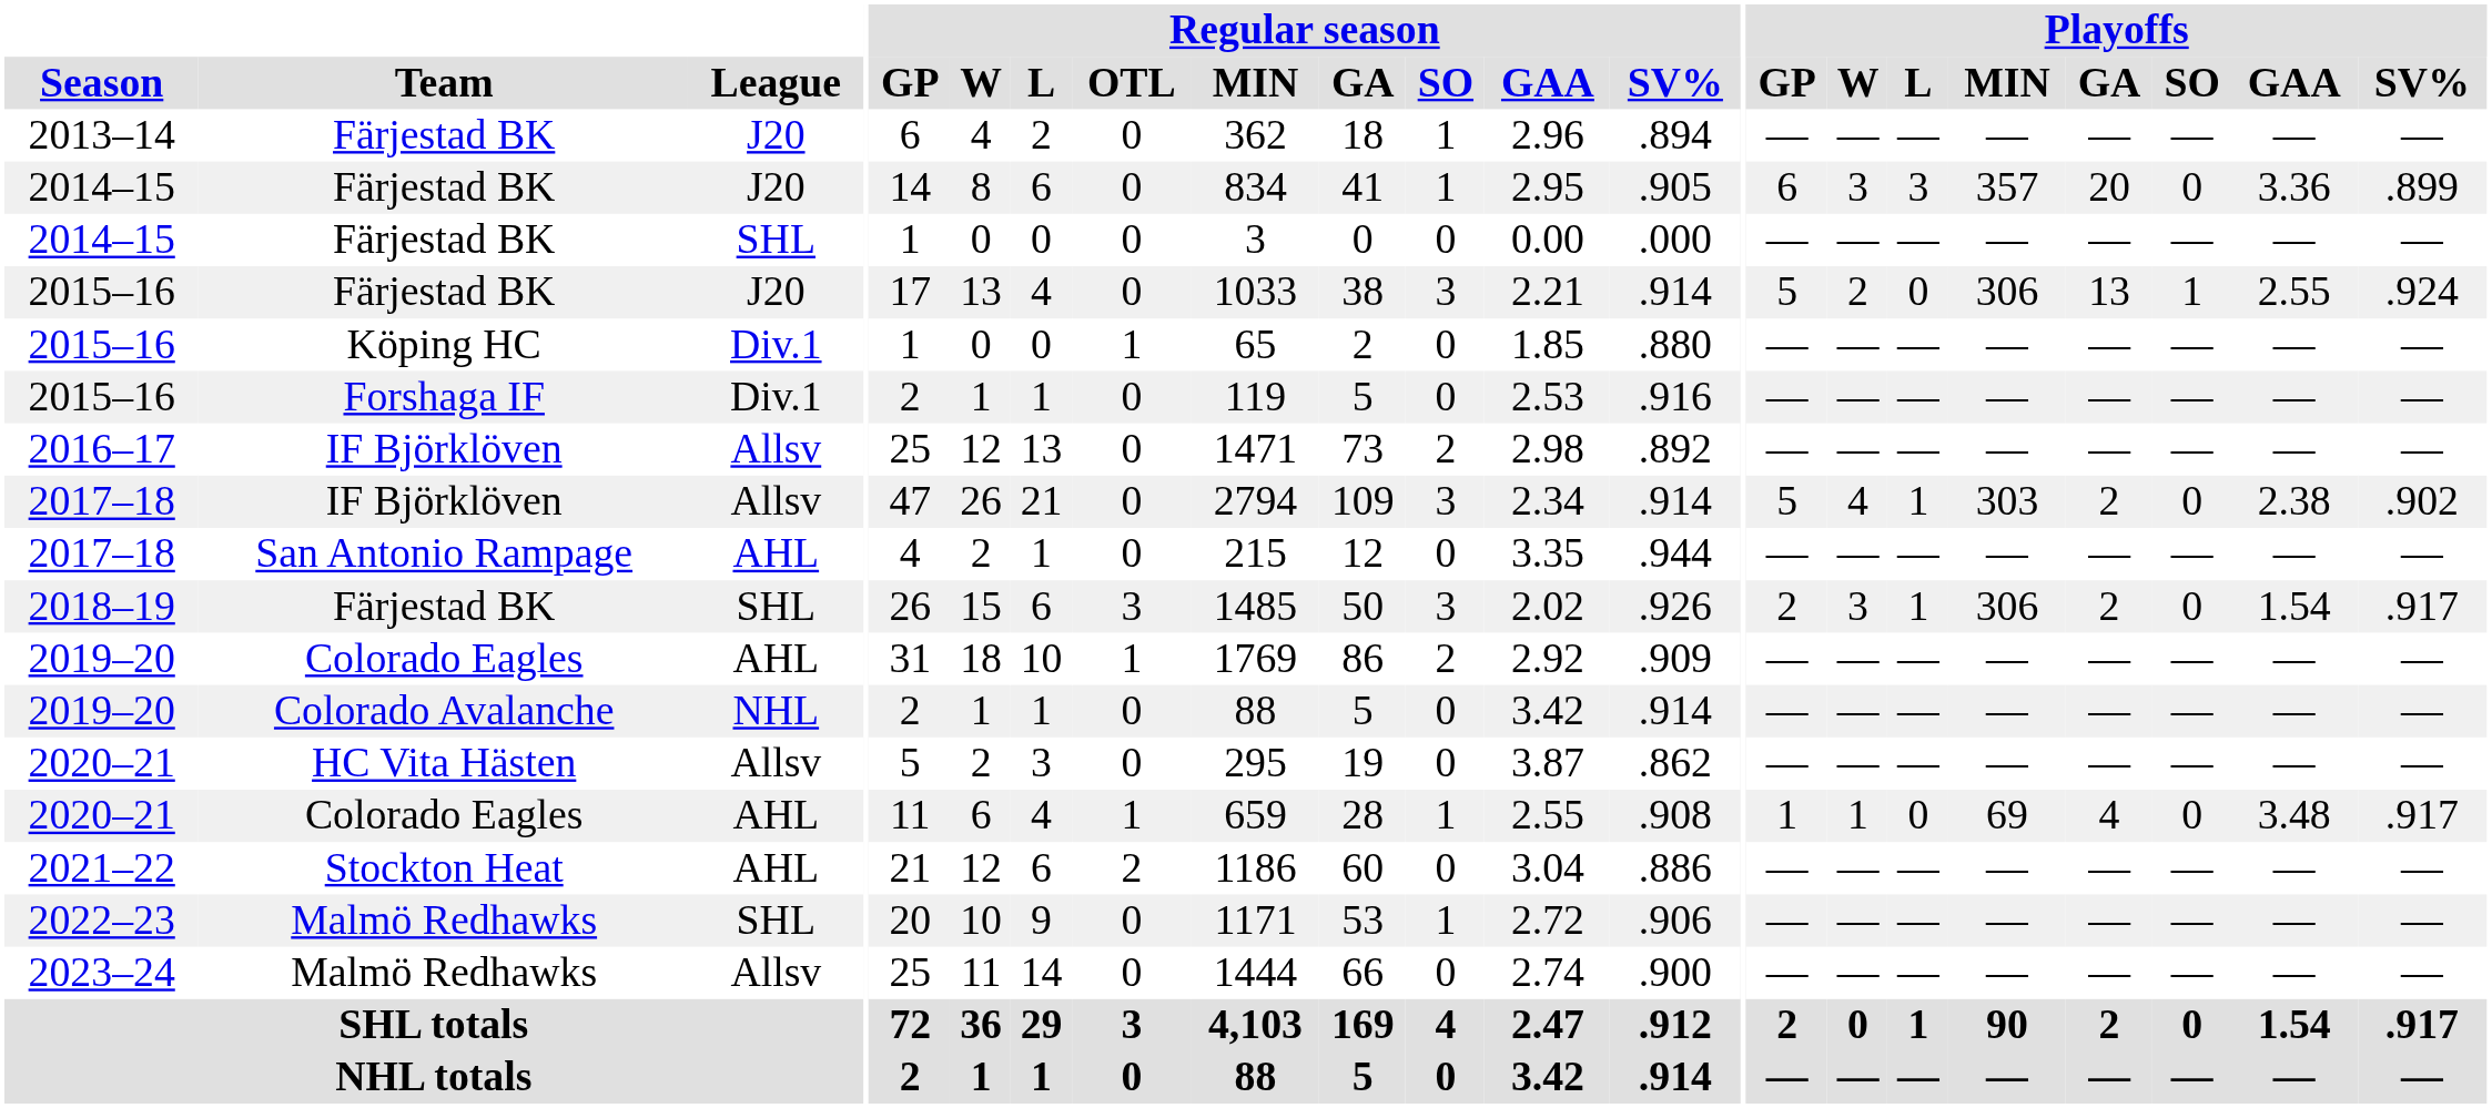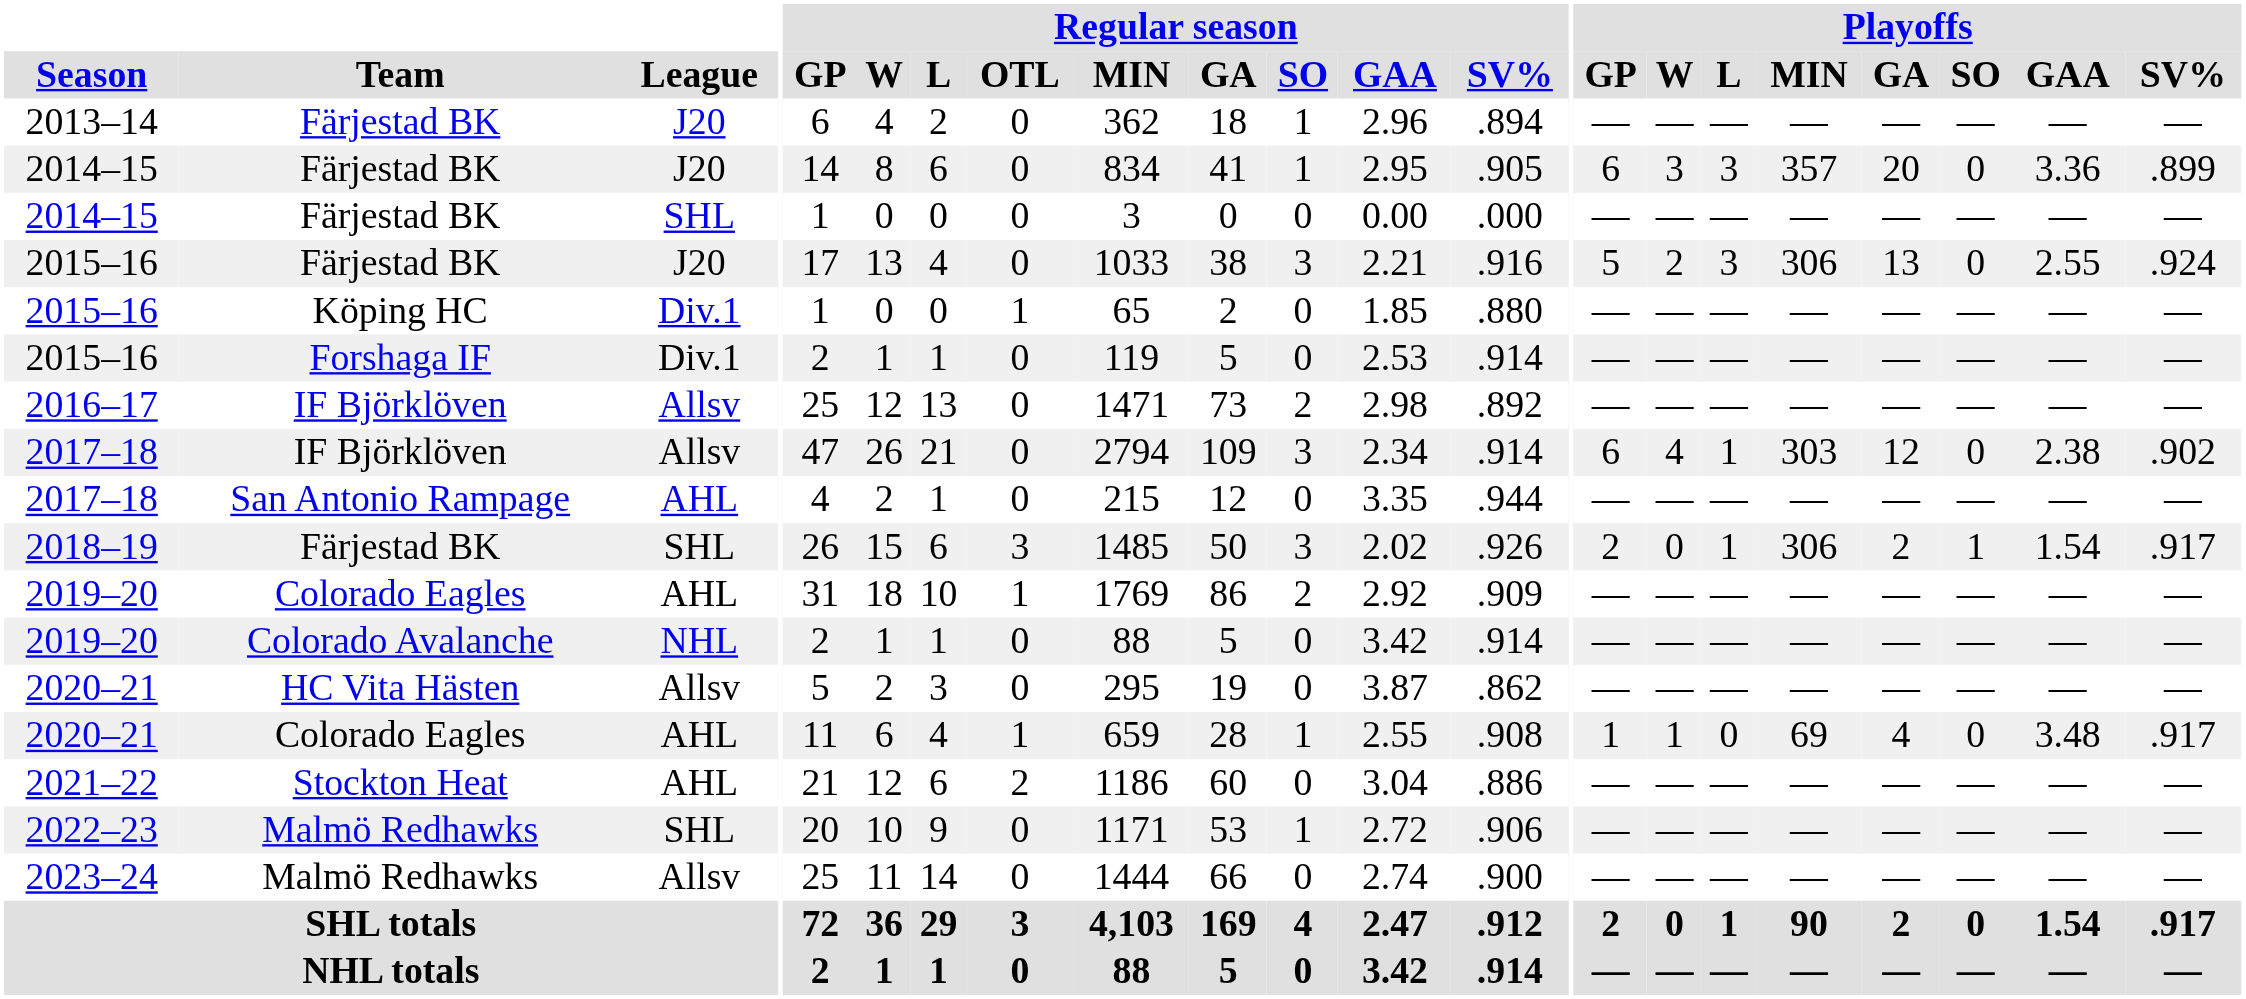 <table border="0" cellpadding="1" cellspacing="0" style="text-align:center; width:75%">
 <tr ALIGN="center" bgcolor="#e0e0e0">
 <th align="center" colspan="3" bgcolor="#ffffff"></th>
 <th align="center" rowspan="99" bgcolor="#ffffff"></th>
 <th align="center" colspan="9" bgcolor="#e0e0e0"><a href='#'>Regular season</a></th>
 <th align="center" rowspan="99" bgcolor="#ffffff"></th>
 <th align="center" colspan="8" bgcolor="#e0e0e0"><a href='#'>Playoffs</a></th>
 </tr>
 <tr ALIGN="center" bgcolor="#e0e0e0">
 <th><a href='#'>Season</a></th>
 <th>Team</th>
 <th>League</th>
 <th>GP</th>
 <th>W</th>
 <th>L</th>
 <th>OTL</th>
 <th>MIN</th>
 <th>GA</th>
 <th><a href='#'>SO</a></th>
 <th><a href='#'>GAA</a></th>
 <th><a href='#'>SV%</a></th>
 <th>GP</th>
 <th>W</th>
 <th>L</th>
 <th>MIN</th>
 <th>GA</th>
 <th>SO</th>
 <th>GAA</th>
 <th>SV%</th>
 </tr>
 <tr ALIGN="center">
 <td>2013–14</td>
 <td><a href='#'>Färjestad BK</a></td>
 <td><a href='#'>J20</a></td>
 <td>6</td>
 <td>4</td>
 <td>2</td>
 <td>0</td>
 <td>362</td>
 <td>18</td>
 <td>1</td>
 <td>2.96</td>
 <td>.894</td>
 <td>—</td>
 <td>—</td>
 <td>—</td>
 <td>—</td>
 <td>—</td>
 <td>—</td>
 <td>—</td>
 <td>—</td>
 </tr>
 <tr ALIGN="center" bgcolor="#f0f0f0">
 <td>2014–15</td>
 <td>Färjestad BK</td>
 <td>J20</td>
 <td>14</td>
 <td>8</td>
 <td>6</td>
 <td>0</td>
 <td>834</td>
 <td>41</td>
 <td>1</td>
 <td>2.95</td>
 <td>.905</td>
 <td>6</td>
 <td>3</td>
 <td>3</td>
 <td>357</td>
 <td>20</td>
 <td>0</td>
 <td>3.36</td>
 <td>.899</td>
 </tr>
 <tr ALIGN="center">
 <td><a href='#'>2014–15</a></td>
 <td>Färjestad BK</td>
 <td><a href='#'>SHL</a></td>
 <td>1</td>
 <td>0</td>
 <td>0</td>
 <td>0</td>
 <td>3</td>
 <td>0</td>
 <td>0</td>
 <td>0.00</td>
 <td>.000</td>
 <td>—</td>
 <td>—</td>
 <td>—</td>
 <td>—</td>
 <td>—</td>
 <td>—</td>
 <td>—</td>
 <td>—</td>
 </tr>
 <tr ALIGN="center" bgcolor="#f0f0f0">
 <td>2015–16</td>
 <td>Färjestad BK</td>
 <td>J20</td>
 <td>17</td>
 <td>13</td>
 <td>4</td>
 <td>0</td>
 <td>1033</td>
 <td>38</td>
 <td>3</td>
 <td>2.21</td>
-<td>.914</td>
+<td>.916</td>
 <td>5</td>
 <td>2</td>
-<td>0</td>
+<td>3</td>
 <td>306</td>
 <td>13</td>
-<td>1</td>
+<td>0</td>
 <td>2.55</td>
 <td>.924</td>
 </tr>
 <tr ALIGN="center">
 <td><a href='#'>2015–16</a></td>
 <td>Köping HC</td>
 <td><a href='#'>Div.1</a></td>
 <td>1</td>
 <td>0</td>
 <td>0</td>
 <td>1</td>
 <td>65</td>
 <td>2</td>
 <td>0</td>
 <td>1.85</td>
 <td>.880</td>
 <td>—</td>
 <td>—</td>
 <td>—</td>
 <td>—</td>
 <td>—</td>
 <td>—</td>
 <td>—</td>
 <td>—</td>
 </tr>
 <tr ALIGN="center" bgcolor="#f0f0f0">
 <td>2015–16</td>
 <td><a href='#'>Forshaga IF</a></td>
 <td>Div.1</td>
 <td>2</td>
 <td>1</td>
 <td>1</td>
 <td>0</td>
 <td>119</td>
 <td>5</td>
 <td>0</td>
 <td>2.53</td>
-<td>.916</td>
+<td>.914</td>
 <td>—</td>
 <td>—</td>
 <td>—</td>
 <td>—</td>
 <td>—</td>
 <td>—</td>
 <td>—</td>
 <td>—</td>
 </tr>
 <tr ALIGN="center">
 <td><a href='#'>2016–17</a></td>
 <td><a href='#'>IF Björklöven</a></td>
 <td><a href='#'>Allsv</a></td>
 <td>25</td>
 <td>12</td>
 <td>13</td>
 <td>0</td>
 <td>1471</td>
 <td>73</td>
 <td>2</td>
 <td>2.98</td>
 <td>.892</td>
 <td>—</td>
 <td>—</td>
 <td>—</td>
 <td>—</td>
 <td>—</td>
 <td>—</td>
 <td>—</td>
 <td>—</td>
 </tr>
 <tr ALIGN="center"  bgcolor="#f0f0f0">
 <td><a href='#'>2017–18</a></td>
 <td>IF Björklöven</td>
 <td>Allsv</td>
 <td>47</td>
 <td>26</td>
 <td>21</td>
 <td>0</td>
 <td>2794</td>
 <td>109</td>
 <td>3</td>
 <td>2.34</td>
 <td>.914</td>
-<td>5</td>
+<td>6</td>
 <td>4</td>
 <td>1</td>
 <td>303</td>
-<td>2</td>
+<td>12</td>
 <td>0</td>
 <td>2.38</td>
 <td>.902</td>
 </tr>
 <tr ALIGN="center">
 <td><a href='#'>2017–18</a></td>
 <td><a href='#'>San Antonio Rampage</a></td>
 <td><a href='#'>AHL</a></td>
 <td>4</td>
 <td>2</td>
 <td>1</td>
 <td>0</td>
 <td>215</td>
 <td>12</td>
 <td>0</td>
 <td>3.35</td>
 <td>.944</td>
 <td>—</td>
 <td>—</td>
 <td>—</td>
 <td>—</td>
 <td>—</td>
 <td>—</td>
 <td>—</td>
 <td>—</td>
 </tr>
 <tr ALIGN="center"   bgcolor="#f0f0f0">
 <td><a href='#'>2018–19</a></td>
 <td>Färjestad BK</td>
 <td>SHL</td>
 <td>26</td>
 <td>15</td>
 <td>6</td>
 <td>3</td>
 <td>1485</td>
 <td>50</td>
 <td>3</td>
 <td>2.02</td>
 <td>.926</td>
 <td>2</td>
-<td>3</td>
+<td>0</td>
 <td>1</td>
 <td>306</td>
 <td>2</td>
-<td>0</td>
+<td>1</td>
 <td>1.54</td>
 <td>.917</td>
 </tr>
 <tr ALIGN="center">
 <td><a href='#'>2019–20</a></td>
 <td><a href='#'>Colorado Eagles</a></td>
 <td>AHL</td>
 <td>31</td>
 <td>18</td>
 <td>10</td>
 <td>1</td>
 <td>1769</td>
 <td>86</td>
 <td>2</td>
 <td>2.92</td>
 <td>.909</td>
 <td>—</td>
 <td>—</td>
 <td>—</td>
 <td>—</td>
 <td>—</td>
 <td>—</td>
 <td>—</td>
 <td>—</td>
 </tr>
 <tr ALIGN="center"   bgcolor="#f0f0f0">
 <td><a href='#'>2019–20</a></td>
 <td><a href='#'>Colorado Avalanche</a></td>
 <td><a href='#'>NHL</a></td>
 <td>2</td>
 <td>1</td>
 <td>1</td>
 <td>0</td>
 <td>88</td>
 <td>5</td>
 <td>0</td>
 <td>3.42</td>
 <td>.914</td>
 <td>—</td>
 <td>—</td>
 <td>—</td>
 <td>—</td>
 <td>—</td>
 <td>—</td>
 <td>—</td>
 <td>—</td>
 </tr>
 <tr ALIGN="center">
 <td><a href='#'>2020–21</a></td>
 <td><a href='#'>HC Vita Hästen</a></td>
 <td>Allsv</td>
 <td>5</td>
 <td>2</td>
 <td>3</td>
 <td>0</td>
 <td>295</td>
 <td>19</td>
 <td>0</td>
 <td>3.87</td>
 <td>.862</td>
 <td>—</td>
 <td>—</td>
 <td>—</td>
 <td>—</td>
 <td>—</td>
 <td>—</td>
 <td>—</td>
 <td>—</td>
 </tr>
 <tr ALIGN="center"   bgcolor="#f0f0f0">
 <td><a href='#'>2020–21</a></td>
 <td>Colorado Eagles</td>
 <td>AHL</td>
 <td>11</td>
 <td>6</td>
 <td>4</td>
 <td>1</td>
 <td>659</td>
 <td>28</td>
 <td>1</td>
 <td>2.55</td>
 <td>.908</td>
 <td>1</td>
 <td>1</td>
 <td>0</td>
 <td>69</td>
 <td>4</td>
 <td>0</td>
 <td>3.48</td>
 <td>.917</td>
 </tr>
 <tr ALIGN="center">
 <td><a href='#'>2021–22</a></td>
 <td><a href='#'>Stockton Heat</a></td>
 <td>AHL</td>
 <td>21</td>
 <td>12</td>
 <td>6</td>
 <td>2</td>
 <td>1186</td>
 <td>60</td>
 <td>0</td>
 <td>3.04</td>
 <td>.886</td>
 <td>—</td>
 <td>—</td>
 <td>—</td>
 <td>—</td>
 <td>—</td>
 <td>—</td>
 <td>—</td>
 <td>—</td>
 </tr>
 <tr ALIGN="center"   bgcolor="#f0f0f0">
 <td><a href='#'>2022–23</a></td>
 <td><a href='#'>Malmö Redhawks</a></td>
 <td>SHL</td>
 <td>20</td>
 <td>10</td>
 <td>9</td>
 <td>0</td>
 <td>1171</td>
 <td>53</td>
 <td>1</td>
 <td>2.72</td>
 <td>.906</td>
 <td>—</td>
 <td>—</td>
 <td>—</td>
 <td>—</td>
 <td>—</td>
 <td>—</td>
 <td>—</td>
 <td>—</td>
 </tr>
 <tr ALIGN="center">
 <td><a href='#'>2023–24</a></td>
 <td>Malmö Redhawks</td>
 <td>Allsv</td>
 <td>25</td>
 <td>11</td>
 <td>14</td>
 <td>0</td>
 <td>1444</td>
 <td>66</td>
 <td>0</td>
 <td>2.74</td>
 <td>.900</td>
 <td>—</td>
 <td>—</td>
 <td>—</td>
 <td>—</td>
 <td>—</td>
 <td>—</td>
 <td>—</td>
 <td>—</td>
 </tr>
 <tr ALIGN="center" bgcolor="#e0e0e0">
 <th colspan="3" align="center">SHL totals</th>
 <th>72</th>
 <th>36</th>
 <th>29</th>
 <th>3</th>
 <th>4,103</th>
 <th>169</th>
 <th>4</th>
 <th>2.47</th>
 <th>.912</th>
 <th>2</th>
 <th>0</th>
 <th>1</th>
 <th>90</th>
 <th>2</th>
 <th>0</th>
 <th>1.54</th>
 <th>.917</th>
 </tr>
 <tr ALIGN="center" bgcolor="#e0e0e0">
 <th colspan="3" align="center">NHL totals</th>
 <th>2</th>
 <th>1</th>
 <th>1</th>
 <th>0</th>
 <th>88</th>
 <th>5</th>
 <th>0</th>
 <th>3.42</th>
 <th>.914</th>
 <th>—</th>
 <th>—</th>
 <th>—</th>
 <th>—</th>
 <th>—</th>
 <th>—</th>
 <th>—</th>
 <th>—</th>
 </tr>
 </table>
